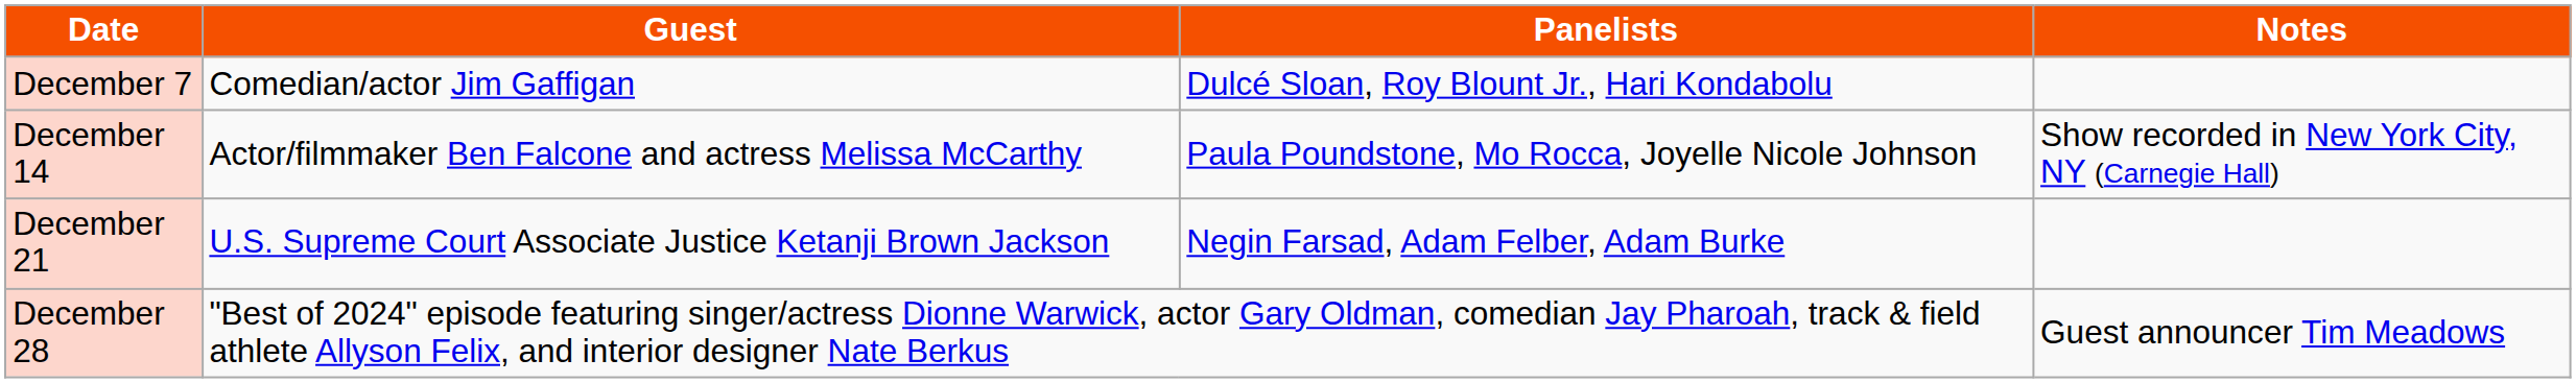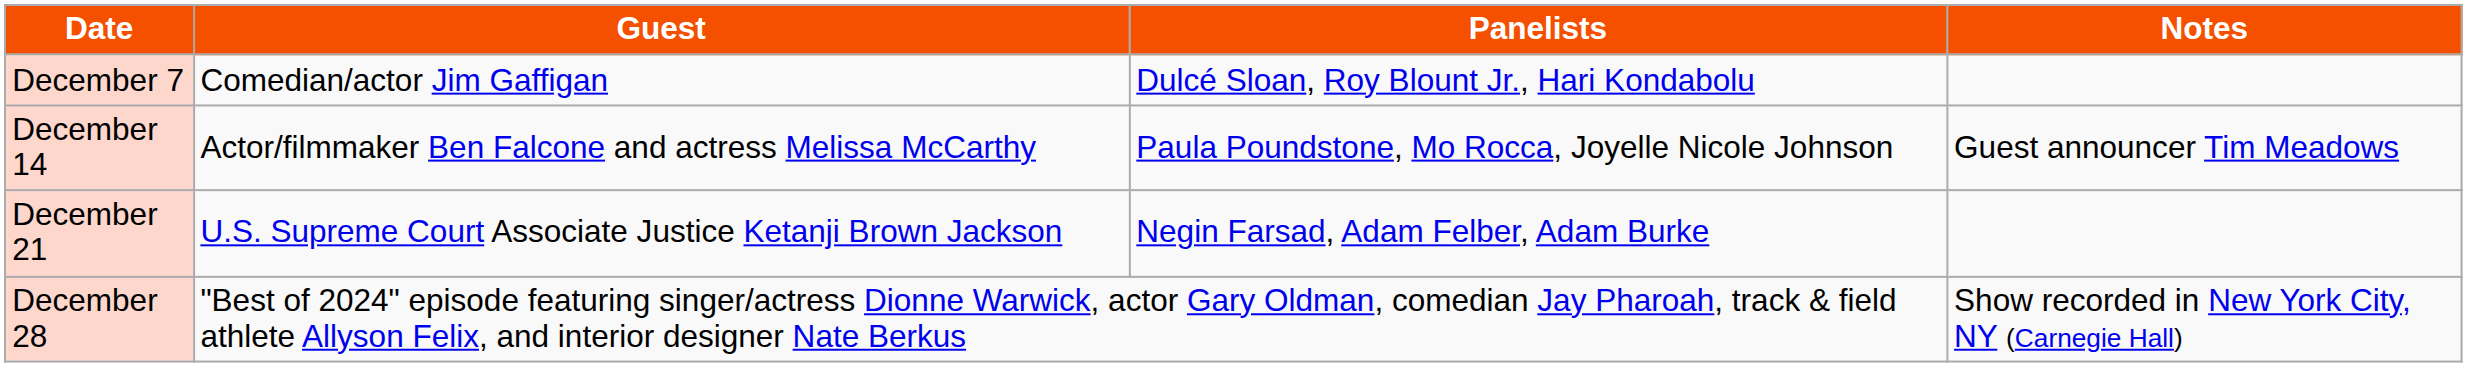 <table class="wikitable">
 <tr>
 <th style="background:#f55000;color:#FFFFFF;">Date</th>
 <th style="background:#f55000;color:#FFFFFF;">Guest</th>
 <th style="background:#f55000;color:#FFFFFF;">Panelists</th>
 <th style="background:#f55000;color:#FFFFFF;">Notes</th>
 </tr>
 <tr>
 <td style="background:#FDD6CC;color:#000000;">December 7</td>
 <td>Comedian/actor <a href='#'>Jim Gaffigan</a></td>
 <td><a href='#'>Dulcé Sloan</a>, <a href='#'>Roy Blount Jr.</a>, <a href='#'>Hari Kondabolu</a></td>
 <td></td>
 </tr>
 <tr>
 <td style="background:#FDD6CC;color:#000000;">December 14</td>
 <td>Actor/filmmaker <a href='#'>Ben Falcone</a> and actress <a href='#'>Melissa McCarthy</a></td>
 <td><a href='#'>Paula Poundstone</a>, <a href='#'>Mo Rocca</a>, Joyelle Nicole Johnson</td>
-<td>Show recorded in <a href='#'>New York City, NY</a> <small>(<a href='#'>Carnegie Hall</a>)</small></td>
+<td>Guest announcer <a href='#'>Tim Meadows</a></td>
 </tr>
 <tr>
 <td style="background:#FDD6CC;color:#000000;">December 21</td>
 <td><a href='#'>U.S. Supreme Court</a> Associate Justice <a href='#'>Ketanji Brown Jackson</a></td>
 <td><a href='#'>Negin Farsad</a>, <a href='#'>Adam Felber</a>, <a href='#'>Adam Burke</a></td>
 <td></td>
 </tr>
 <tr>
 <td style="background:#FDD6CC;color:#000000;">December 28</td>
 <td colspan=2>"Best of 2024" episode featuring singer/actress <a href='#'>Dionne Warwick</a>, actor <a href='#'>Gary Oldman</a>, comedian <a href='#'>Jay Pharoah</a>, track & field athlete <a href='#'>Allyson Felix</a>, and interior designer <a href='#'>Nate Berkus</a></td>
-<td>Guest announcer <a href='#'>Tim Meadows</a></td>
+<td>Show recorded in <a href='#'>New York City, NY</a> <small>(<a href='#'>Carnegie Hall</a>)</small></td>
 </tr>
 </table>
